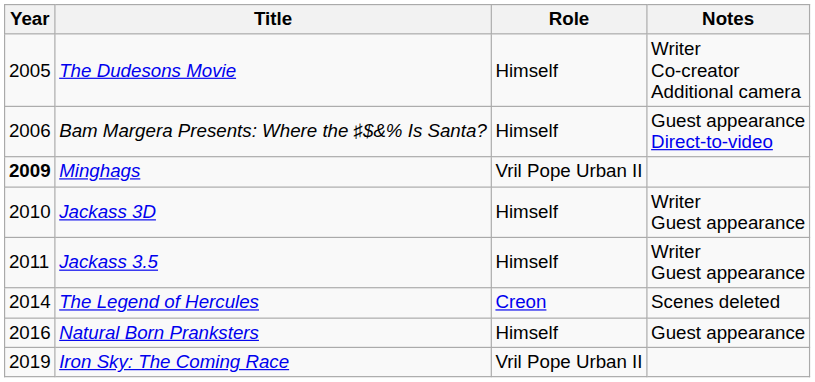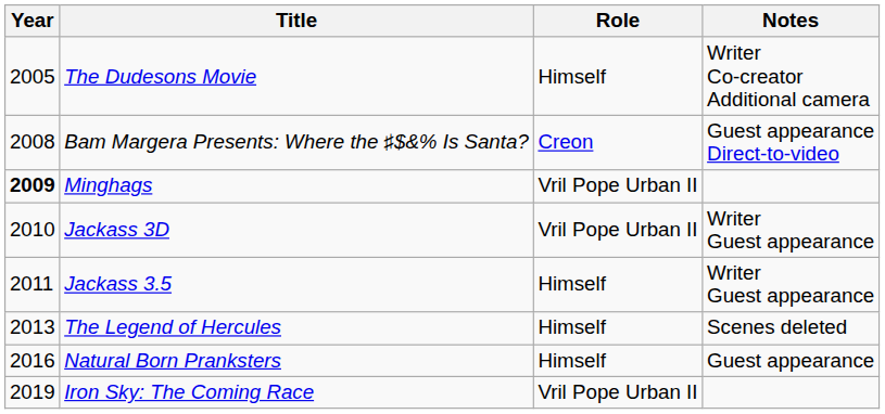 <table class="wikitable sortable">
 <tr>
 <th>Year</th>
 <th>Title</th>
 <th>Role</th>
 <th class="unsortable">Notes</th>
 </tr>
 <tr>
 <td>2005</td>
 <td><em><a href='#'>The Dudesons Movie</a></em></td>
 <td>Himself</td>
 <td>Writer<br>Co-creator<br>Additional camera</td>
 </tr>
 <tr>
-<td>2006</td>
+<td>2008</td>
 <td><em>Bam Margera Presents: Where the ♯$&% Is Santa?</em></td>
-<td>Himself</td>
+<td><a href='#'>Creon</a></td>
 <td>Guest appearance<br><a href='#'>Direct-to-video</a></td>
 </tr>
 <tr>
 <td><strong>2009</strong></td>
 <td><em><a href='#'>Minghags</a></em></td>
 <td>Vril Pope Urban II</td>
 <td></td>
 </tr>
 <tr>
 <td>2010</td>
 <td><em><a href='#'>Jackass 3D</a></em></td>
-<td>Himself</td>
+<td>Vril Pope Urban II</td>
 <td>Writer<br>Guest appearance</td>
 </tr>
 <tr>
 <td>2011</td>
 <td><em><a href='#'>Jackass 3.5</a></em></td>
 <td>Himself</td>
 <td>Writer<br>Guest appearance</td>
 </tr>
 <tr>
-<td>2014</td>
+<td>2013</td>
 <td><em><a href='#'>The Legend of Hercules</a></em></td>
-<td><a href='#'>Creon</a></td>
+<td>Himself</td>
 <td>Scenes deleted</td>
 </tr>
 <tr>
 <td>2016</td>
 <td><em><a href='#'>Natural Born Pranksters</a></em></td>
 <td>Himself</td>
 <td>Guest appearance</td>
 </tr>
 <tr>
 <td>2019</td>
 <td><em><a href='#'>Iron Sky: The Coming Race</a></em></td>
 <td>Vril Pope Urban II</td>
 </tr>
 </table>
